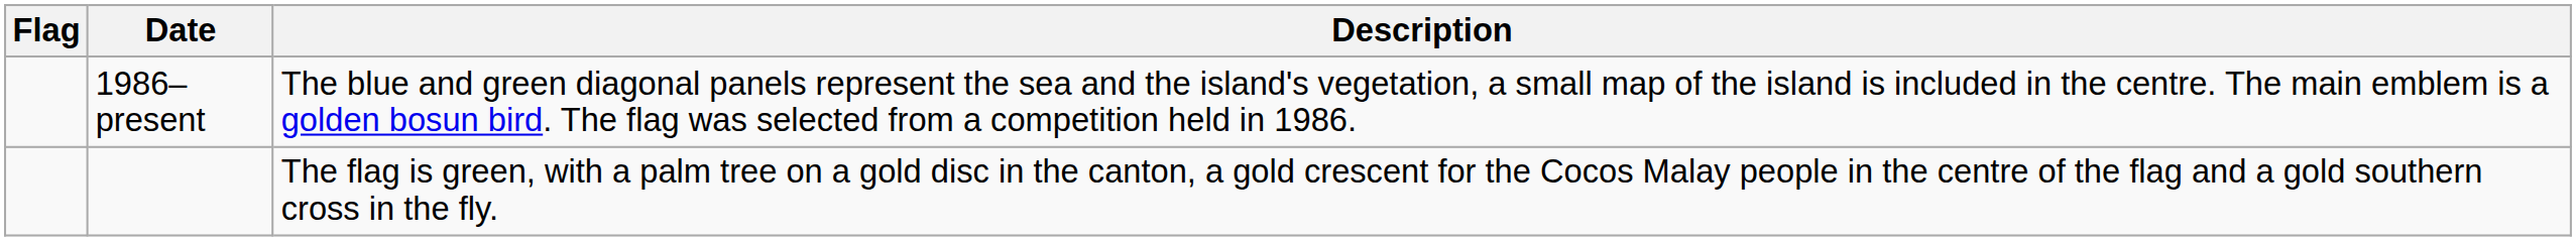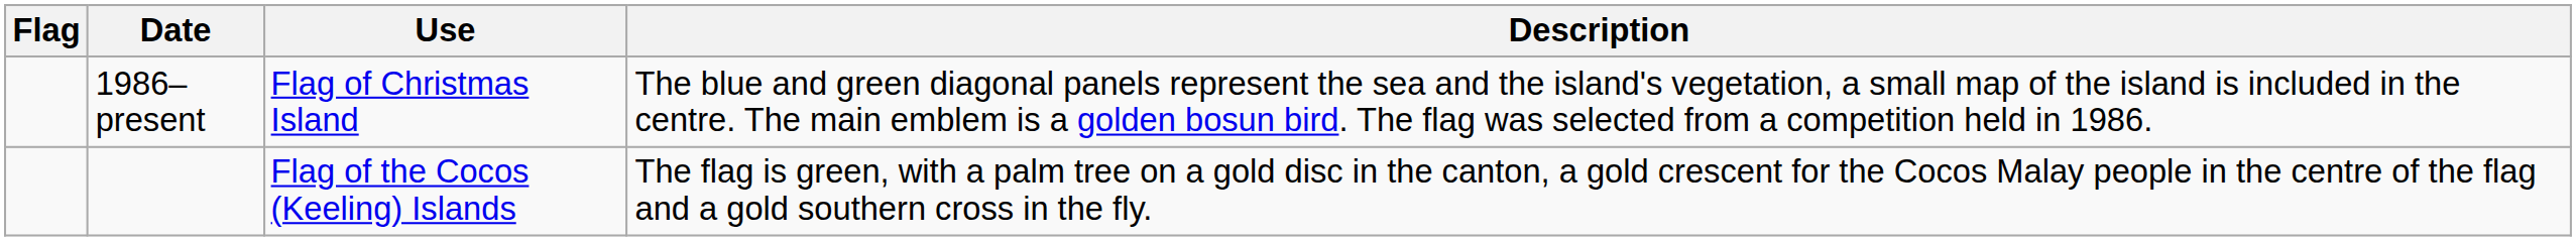 <table class="wikitable sortable">
 <tr>
 <th>Flag</th>
 <th>Date</th>
+<th>Use</th>
 <th>Description</th>
 </tr>
 <tr>
 <td></td>
 <td>1986–present</td>
+<td><a href='#'>Flag of Christmas Island</a></td>
 <td>The blue and green diagonal panels represent the sea and the island's vegetation, a small map of the island is included in the centre. The main emblem is a <a href='#'>golden bosun bird</a>. The flag was selected from a competition held in 1986.</td>
 </tr>
 <tr>
 <td></td>
 <td></td>
+<td><a href='#'>Flag of the Cocos (Keeling) Islands</a></td>
 <td>The flag is green, with a palm tree on a gold disc in the canton, a gold crescent for the Cocos Malay people in the centre of the flag and a gold southern cross in the fly.</td>
 </tr>
 </table>
